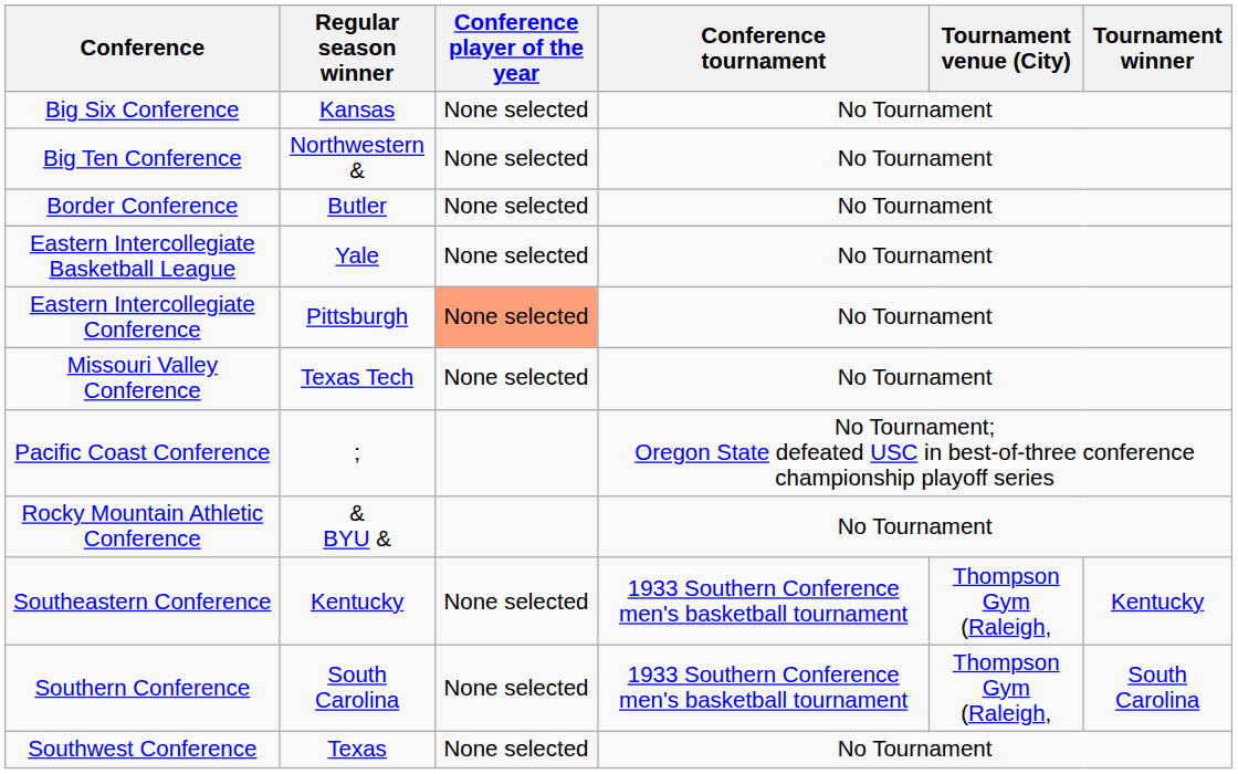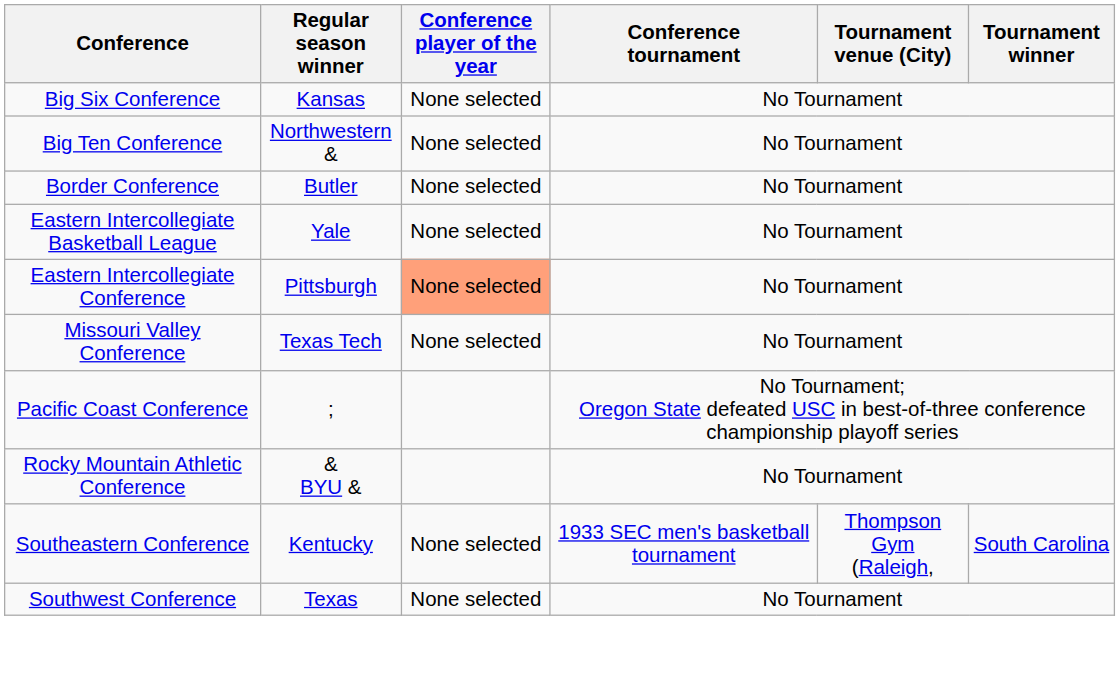 <table class="wikitable" style="text-align:center;">
 <tr>
 <th>Conference</th>
 <th>Regular <br> season winner</th>
 <th><a href='#'>Conference <br> player of the year</a></th>
 <th>Conference <br> tournament</th>
 <th>Tournament <br> venue (City)</th>
 <th>Tournament <br> winner</th>
 </tr>
 <tr>
 <td><a href='#'>Big Six Conference</a></td>
 <td><a href='#'>Kansas</a></td>
 <td>None selected</td>
 <td colspan=3>No Tournament</td>
 </tr>
 <tr>
 <td><a href='#'>Big Ten Conference</a></td>
 <td><a href='#'>Northwestern</a> & </td>
 <td>None selected</td>
 <td colspan=3>No Tournament</td>
 </tr>
 <tr>
 <td><a href='#'>Border Conference</a></td>
 <td><a href='#'>Butler</a></td>
 <td>None selected</td>
 <td colspan=3>No Tournament</td>
 </tr>
 <tr>
 <td><a href='#'>Eastern Intercollegiate Basketball League</a></td>
 <td><a href='#'>Yale</a></td>
 <td>None selected</td>
 <td colspan=3>No Tournament</td>
 </tr>
 <tr>
 <td><a href='#'>Eastern Intercollegiate Conference</a></td>
 <td><a href='#'>Pittsburgh</a></td>
 <td style="background: lightsalmon;">None selected</td>
 <td colspan=3>No Tournament</td>
 </tr>
 <tr>
 <td><a href='#'>Missouri Valley Conference</a></td>
 <td><a href='#'>Texas Tech</a></td>
 <td>None selected</td>
 <td colspan=3>No Tournament</td>
 </tr>
 <tr>
 <td><a href='#'>Pacific Coast Conference</a></td>
 <td>;<br></td>
 <td></td>
 <td colspan=3>No Tournament;<br><a href='#'>Oregon State</a> defeated <a href='#'>USC</a> in best-of-three conference championship playoff series</td>
 </tr>
 <tr>
 <td><a href='#'>Rocky Mountain Athletic Conference</a></td>
 <td> & <br><a href='#'>BYU</a> & </td>
 <td></td>
 <td colspan=3>No Tournament</td>
 </tr>
 <tr>
 <td><a href='#'>Southeastern Conference</a></td>
 <td><a href='#'>Kentucky</a></td>
 <td>None selected</td>
-<td><a href='#'>1933 Southern Conference men's basketball tournament</a></td>
-<td><a href='#'>Thompson Gym</a><br>(<a href='#'>Raleigh</a>, </td>
-<td><a href='#'>Kentucky</a></td>
-</tr>
-<tr>
-<td><a href='#'>Southern Conference</a></td>
-<td><a href='#'>South Carolina</a></td>
-<td>None selected</td>
-<td><a href='#'>1933 Southern Conference men's basketball tournament</a></td>
+<td><a href='#'>1933 SEC men's basketball tournament</a></td>
 <td><a href='#'>Thompson Gym</a><br>(<a href='#'>Raleigh</a>, </td>
 <td><a href='#'>South Carolina</a></td>
 </tr>
 <tr>
 <td><a href='#'>Southwest Conference</a></td>
 <td><a href='#'>Texas</a></td>
 <td>None selected</td>
 <td colspan=3>No Tournament</td>
 </tr>
 </table>
